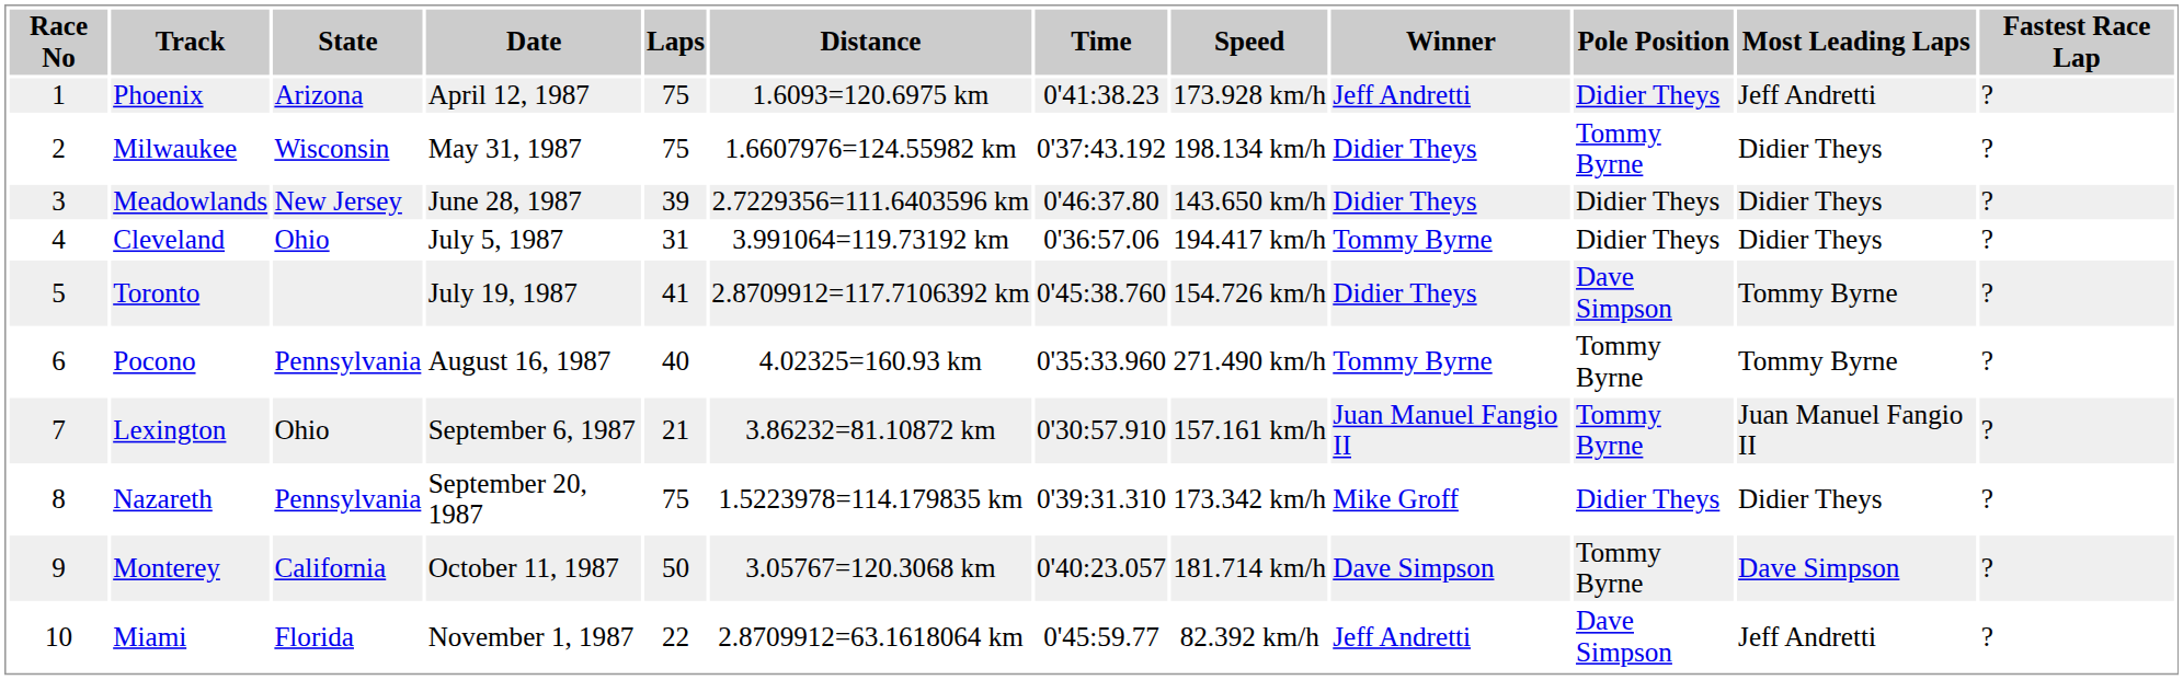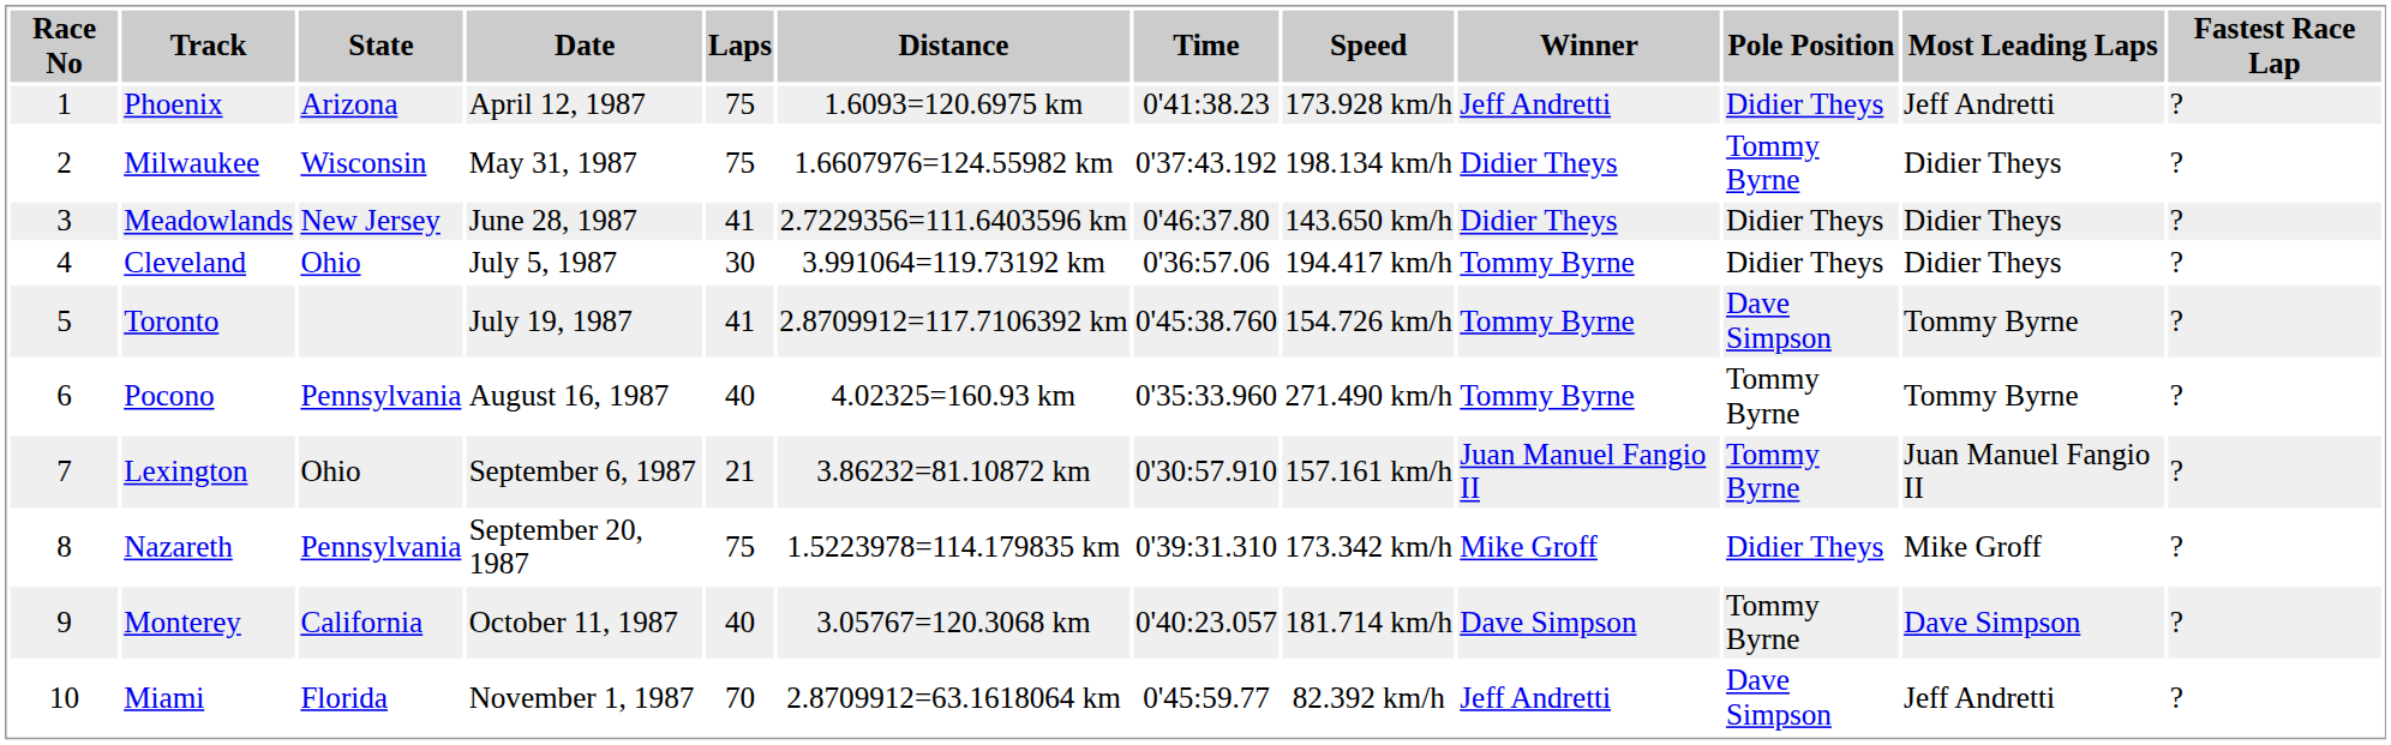 <table border="0" style="border: 1px solid #999; background-color:#FFFFFF; text-align:center">
 <tr align="center" style="background:#CCCCCC;">
 <th>Race No</th>
 <th>Track</th>
 <th>State</th>
 <th>Date</th>
 <th>Laps</th>
 <th>Distance</th>
 <th>Time</th>
 <th>Speed</th>
 <th>Winner</th>
 <th>Pole Position</th>
 <th>Most Leading Laps</th>
 <th>Fastest Race Lap</th>
 </tr>
 <tr style="background:#EFEFEF;">
 <td>1</td>
 <td align="left"><a href='#'>Phoenix</a></td>
 <td align="left"><a href='#'>Arizona</a></td>
 <td align="left">April 12, 1987</td>
 <td>75</td>
 <td>1.6093=120.6975 km</td>
 <td>0'41:38.23</td>
 <td>173.928 km/h</td>
 <td align="left"><a href='#'>Jeff Andretti</a></td>
 <td align="left"><a href='#'>Didier Theys</a></td>
 <td align="left">Jeff Andretti</td>
 <td align="left">?</td>
 </tr>
 <tr>
 <td>2</td>
 <td align="left"><a href='#'>Milwaukee</a></td>
 <td align="left"><a href='#'>Wisconsin</a></td>
 <td align="left">May 31, 1987</td>
 <td>75</td>
 <td>1.6607976=124.55982 km</td>
 <td>0'37:43.192</td>
 <td>198.134 km/h</td>
 <td align="left"><a href='#'>Didier Theys</a></td>
 <td align="left"><a href='#'>Tommy Byrne</a></td>
 <td align="left">Didier Theys</td>
 <td align="left">?</td>
 </tr>
 <tr style="background:#EFEFEF;">
 <td>3</td>
 <td align="left"><a href='#'>Meadowlands</a></td>
 <td align="left"><a href='#'>New Jersey</a></td>
 <td align="left">June 28, 1987</td>
-<td>39</td>
+<td>41</td>
 <td>2.7229356=111.6403596 km</td>
 <td>0'46:37.80</td>
 <td>143.650 km/h</td>
 <td align="left"><a href='#'>Didier Theys</a></td>
 <td align="left">Didier Theys</td>
 <td align="left">Didier Theys</td>
 <td align="left">?</td>
 </tr>
 <tr>
 <td>4</td>
 <td align="left"><a href='#'>Cleveland</a></td>
 <td align="left"><a href='#'>Ohio</a></td>
 <td align="left">July 5, 1987</td>
-<td>31</td>
+<td>30</td>
 <td>3.991064=119.73192 km</td>
 <td>0'36:57.06</td>
 <td>194.417 km/h</td>
 <td align="left"><a href='#'>Tommy Byrne</a></td>
 <td align="left">Didier Theys</td>
 <td align="left">Didier Theys</td>
 <td align="left">?</td>
 </tr>
 <tr style="background:#EFEFEF;">
 <td>5</td>
 <td align="left"><a href='#'>Toronto</a></td>
 <td align="left"></td>
 <td align="left">July 19, 1987</td>
 <td>41</td>
 <td>2.8709912=117.7106392 km</td>
 <td>0'45:38.760</td>
 <td>154.726 km/h</td>
-<td align="left"><a href='#'>Didier Theys</a></td>
+<td align="left"><a href='#'>Tommy Byrne</a></td>
 <td align="left"><a href='#'>Dave Simpson</a></td>
 <td align="left">Tommy Byrne</td>
 <td align="left">?</td>
 </tr>
 <tr>
 <td>6</td>
 <td align="left"><a href='#'>Pocono</a></td>
 <td align="left"><a href='#'>Pennsylvania</a></td>
 <td align="left">August 16, 1987</td>
 <td>40</td>
 <td>4.02325=160.93 km</td>
 <td>0'35:33.960</td>
 <td>271.490 km/h</td>
 <td align="left"><a href='#'>Tommy Byrne</a></td>
 <td align="left">Tommy Byrne</td>
 <td align="left">Tommy Byrne</td>
 <td align="left">?</td>
 </tr>
 <tr style="background:#EFEFEF;">
 <td>7</td>
 <td align="left"><a href='#'>Lexington</a></td>
 <td align="left">Ohio</td>
 <td align="left">September 6, 1987</td>
 <td>21</td>
 <td>3.86232=81.10872 km</td>
 <td>0'30:57.910</td>
 <td>157.161 km/h</td>
 <td align="left"><a href='#'>Juan Manuel Fangio II</a></td>
 <td align="left"><a href='#'>Tommy Byrne</a></td>
 <td align="left">Juan Manuel Fangio II</td>
 <td align="left">?</td>
 </tr>
 <tr>
 <td>8</td>
 <td align="left"><a href='#'>Nazareth</a></td>
 <td align="left"><a href='#'>Pennsylvania</a></td>
 <td align="left">September 20, 1987</td>
 <td>75</td>
 <td>1.5223978=114.179835 km</td>
 <td>0'39:31.310</td>
 <td>173.342 km/h</td>
 <td align="left"><a href='#'>Mike Groff</a></td>
 <td align="left"><a href='#'>Didier Theys</a></td>
-<td align="left">Didier Theys</td>
+<td align="left">Mike Groff</td>
 <td align="left">?</td>
 </tr>
 <tr style="background:#EFEFEF;">
 <td>9</td>
 <td align="left"><a href='#'>Monterey</a></td>
 <td align="left"><a href='#'>California</a></td>
 <td align="left">October 11, 1987</td>
-<td>50</td>
+<td>40</td>
 <td>3.05767=120.3068 km</td>
 <td>0'40:23.057</td>
 <td>181.714 km/h</td>
 <td align="left"><a href='#'>Dave Simpson</a></td>
 <td align="left">Tommy Byrne</td>
 <td align="left"><a href='#'>Dave Simpson</a></td>
 <td align="left">?</td>
 </tr>
 <tr>
 <td>10</td>
 <td align="left"><a href='#'>Miami</a></td>
 <td align="left"><a href='#'>Florida</a></td>
 <td align="left">November 1, 1987</td>
-<td>22</td>
+<td>70</td>
 <td>2.8709912=63.1618064 km</td>
 <td>0'45:59.77</td>
 <td>82.392 km/h</td>
 <td align="left"><a href='#'>Jeff Andretti</a></td>
 <td align="left"><a href='#'>Dave Simpson</a></td>
 <td align="left">Jeff Andretti</td>
 <td align="left">?</td>
 </tr>
 </table>
